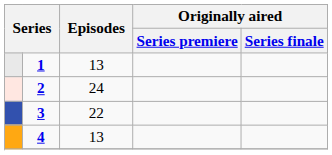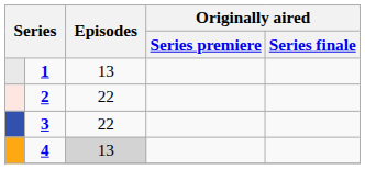 <table class="wikitable" style="text-align: center;">
 <tr>
 <th style="padding: 0 8px;" colspan="2" rowspan="2">Series</th>
 <th style="padding: 0 8px;" rowspan="2">Episodes</th>
 <th colspan="2">Originally aired</th>
 </tr>
 <tr>
 <th><a href='#'>Series premiere</a></th>
 <th><a href='#'>Series finale</a></th>
 </tr>
 <tr>
 <td style="background: #E9E9E9;"></td>
 <td><strong><a href='#'>1</a></strong></td>
 <td>13</td>
 <td style="padding: 0 8px;"></td>
 <td style="padding: 0 8px;"></td>
 </tr>
 <tr>
 <td style="background: #FFE7E1;"></td>
 <td><strong><a href='#'>2</a></strong></td>
-<td>24</td>
+<td>22</td>
 <td></td>
 <td></td>
 </tr>
 <tr>
 <td style="background: #3251AE;"></td>
 <td><strong><a href='#'>3</a></strong></td>
 <td>22</td>
 <td></td>
 <td></td>
 </tr>
 <tr>
 <td style="background: #ffa812;" rowspan="2"></td>
 <td><strong><a href='#'>4</a></strong></td>
-<td>13</td>
+<td style="background: lightgrey;">13</td>
 <td></td>
 <td></td>
 </tr>
 <tr>
 </tr>
 </table>
